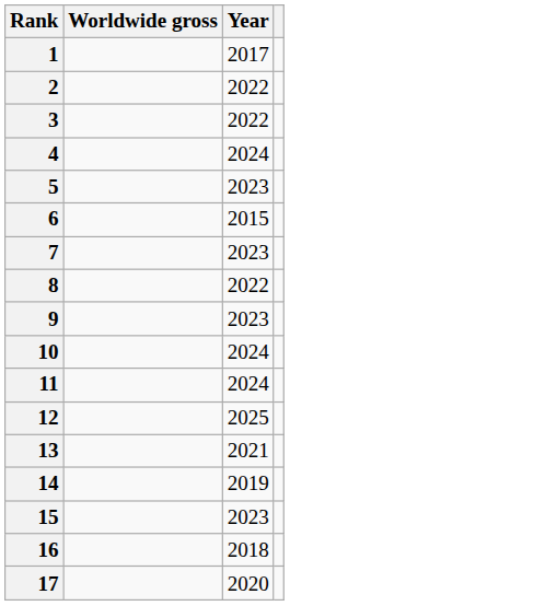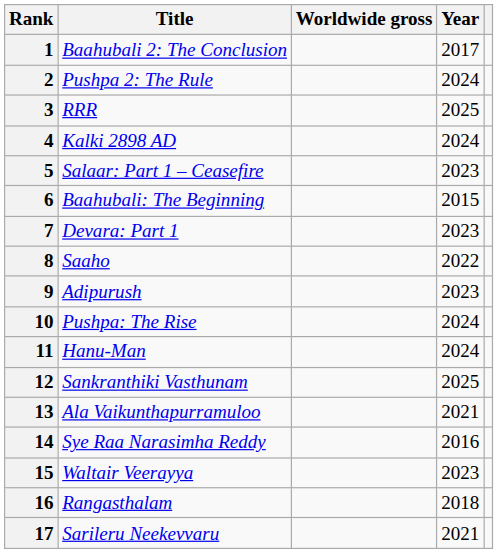 <table class="wikitable sortable plainrowheaders">
 <tr>
 <th scope="col">Rank</th>
+<th scope="col">Title</th>
 <th scope="col">Worldwide gross</th>
 <th scope="col">Year</th>
 <th scope="col" class="unsortable"></th>
 </tr>
 <tr>
 <th scope="row" style="text-align:right">1</th>
+<td><em><a href='#'>Baahubali 2: The Conclusion</a></em></td>
 <td align="right"></td>
 <td align="center">2017</td>
 <td align="center"></td>
 </tr>
 <tr>
 <th scope="row" style="text-align:right">2</th>
+<td><em><a href='#'>Pushpa 2: The Rule</a></em></td>
 <td align="right"></td>
-<td align="center">2022</td>
+<td align="center">2024</td>
 <td align="center"></td>
 </tr>
 <tr>
 <th scope="row" style=text-align:right>3</th>
+<td><em><a href='#'>RRR</a></em></td>
 <td align="right"></td>
-<td align="center">2022</td>
+<td align="center">2025</td>
 <td align="center"></td>
 </tr>
 <tr>
 <th scope="row" style=text-align:right>4</th>
+<td><em><a href='#'>Kalki 2898 AD</a></em></td>
 <td align="right"></td>
 <td align="center">2024</td>
 <td align="center"></td>
 </tr>
 <tr>
 <th scope="row" style=text-align:right>5</th>
+<td><em><a href='#'>Salaar: Part 1 – Ceasefire</a></em></td>
 <td align="right"></td>
 <td align="center">2023</td>
 <td align="center"></td>
 </tr>
 <tr>
 <th scope="row" style=text-align:right>6</th>
+<td><em><a href='#'>Baahubali: The Beginning</a></em></td>
 <td align="right"></td>
 <td align="center">2015</td>
 <td align="center"></td>
 </tr>
 <tr>
 <th scope="row" style="text-align:right">7</th>
+<td><em><a href='#'>Devara: Part 1</a></em></td>
 <td align="right"></td>
 <td align="center">2023</td>
 <td align="center"></td>
 </tr>
 <tr>
 <th scope="row" style="text-align:right">8</th>
+<td><em><a href='#'>Saaho</a></em></td>
 <td align="right"></td>
 <td align="center">2022</td>
 <td align="center"></td>
 </tr>
 <tr>
 <th scope="row" style="text-align:right">9</th>
+<td><em><a href='#'>Adipurush</a></em></td>
 <td align="right"></td>
 <td align="center">2023</td>
 <td align="center"></td>
 </tr>
 <tr>
 <th scope="row" style="text-align:right">10</th>
+<td><em><a href='#'>Pushpa: The Rise</a></em></td>
 <td align="right"></td>
 <td align="center">2024</td>
 <td align="center"></td>
 </tr>
 <tr>
 <th scope="row" style="text-align:right">11</th>
+<td><em><a href='#'>Hanu-Man</a></em></td>
 <td align="right"></td>
 <td align="center">2024</td>
 <td style="text-align:center;"></td>
 </tr>
 <tr>
 <th scope="row" style="text-align:right">12</th>
+<td><em><a href='#'>Sankranthiki Vasthunam</a></em></td>
 <td align="right"></td>
 <td align="center">2025</td>
 <td align="center"></td>
 </tr>
 <tr>
 <th scope="row" style="text-align:right">13</th>
+<td><em><a href='#'>Ala Vaikunthapurramuloo</a></em></td>
 <td align="right"></td>
 <td align="center">2021</td>
 <td align="center"></td>
 </tr>
 <tr>
 <th scope="row" style="text-align:right">14</th>
+<td><em><a href='#'>Sye Raa Narasimha Reddy</a></em></td>
 <td align="right"></td>
-<td align="center">2019</td>
+<td align="center">2016</td>
 <td align="center"></td>
 </tr>
 <tr>
 <th scope="row" style="text-align:right">15</th>
+<td><em><a href='#'>Waltair Veerayya</a></em></td>
 <td align="right"></td>
 <td align="center">2023</td>
 <td align="center"></td>
 </tr>
 <tr>
 <th scope="row" style="text-align:right">16</th>
+<td><em><a href='#'>Rangasthalam</a></em></td>
 <td align="right"></td>
 <td align="center">2018</td>
 <td align="center"></td>
 </tr>
 <tr>
 <th scope="row" style="text-align:right">17</th>
+<td><em><a href='#'>Sarileru Neekevvaru</a></em></td>
 <td align="right"></td>
-<td align="center">2020</td>
+<td align="center">2021</td>
 <td align="center"></td>
 </tr>
 </table>
